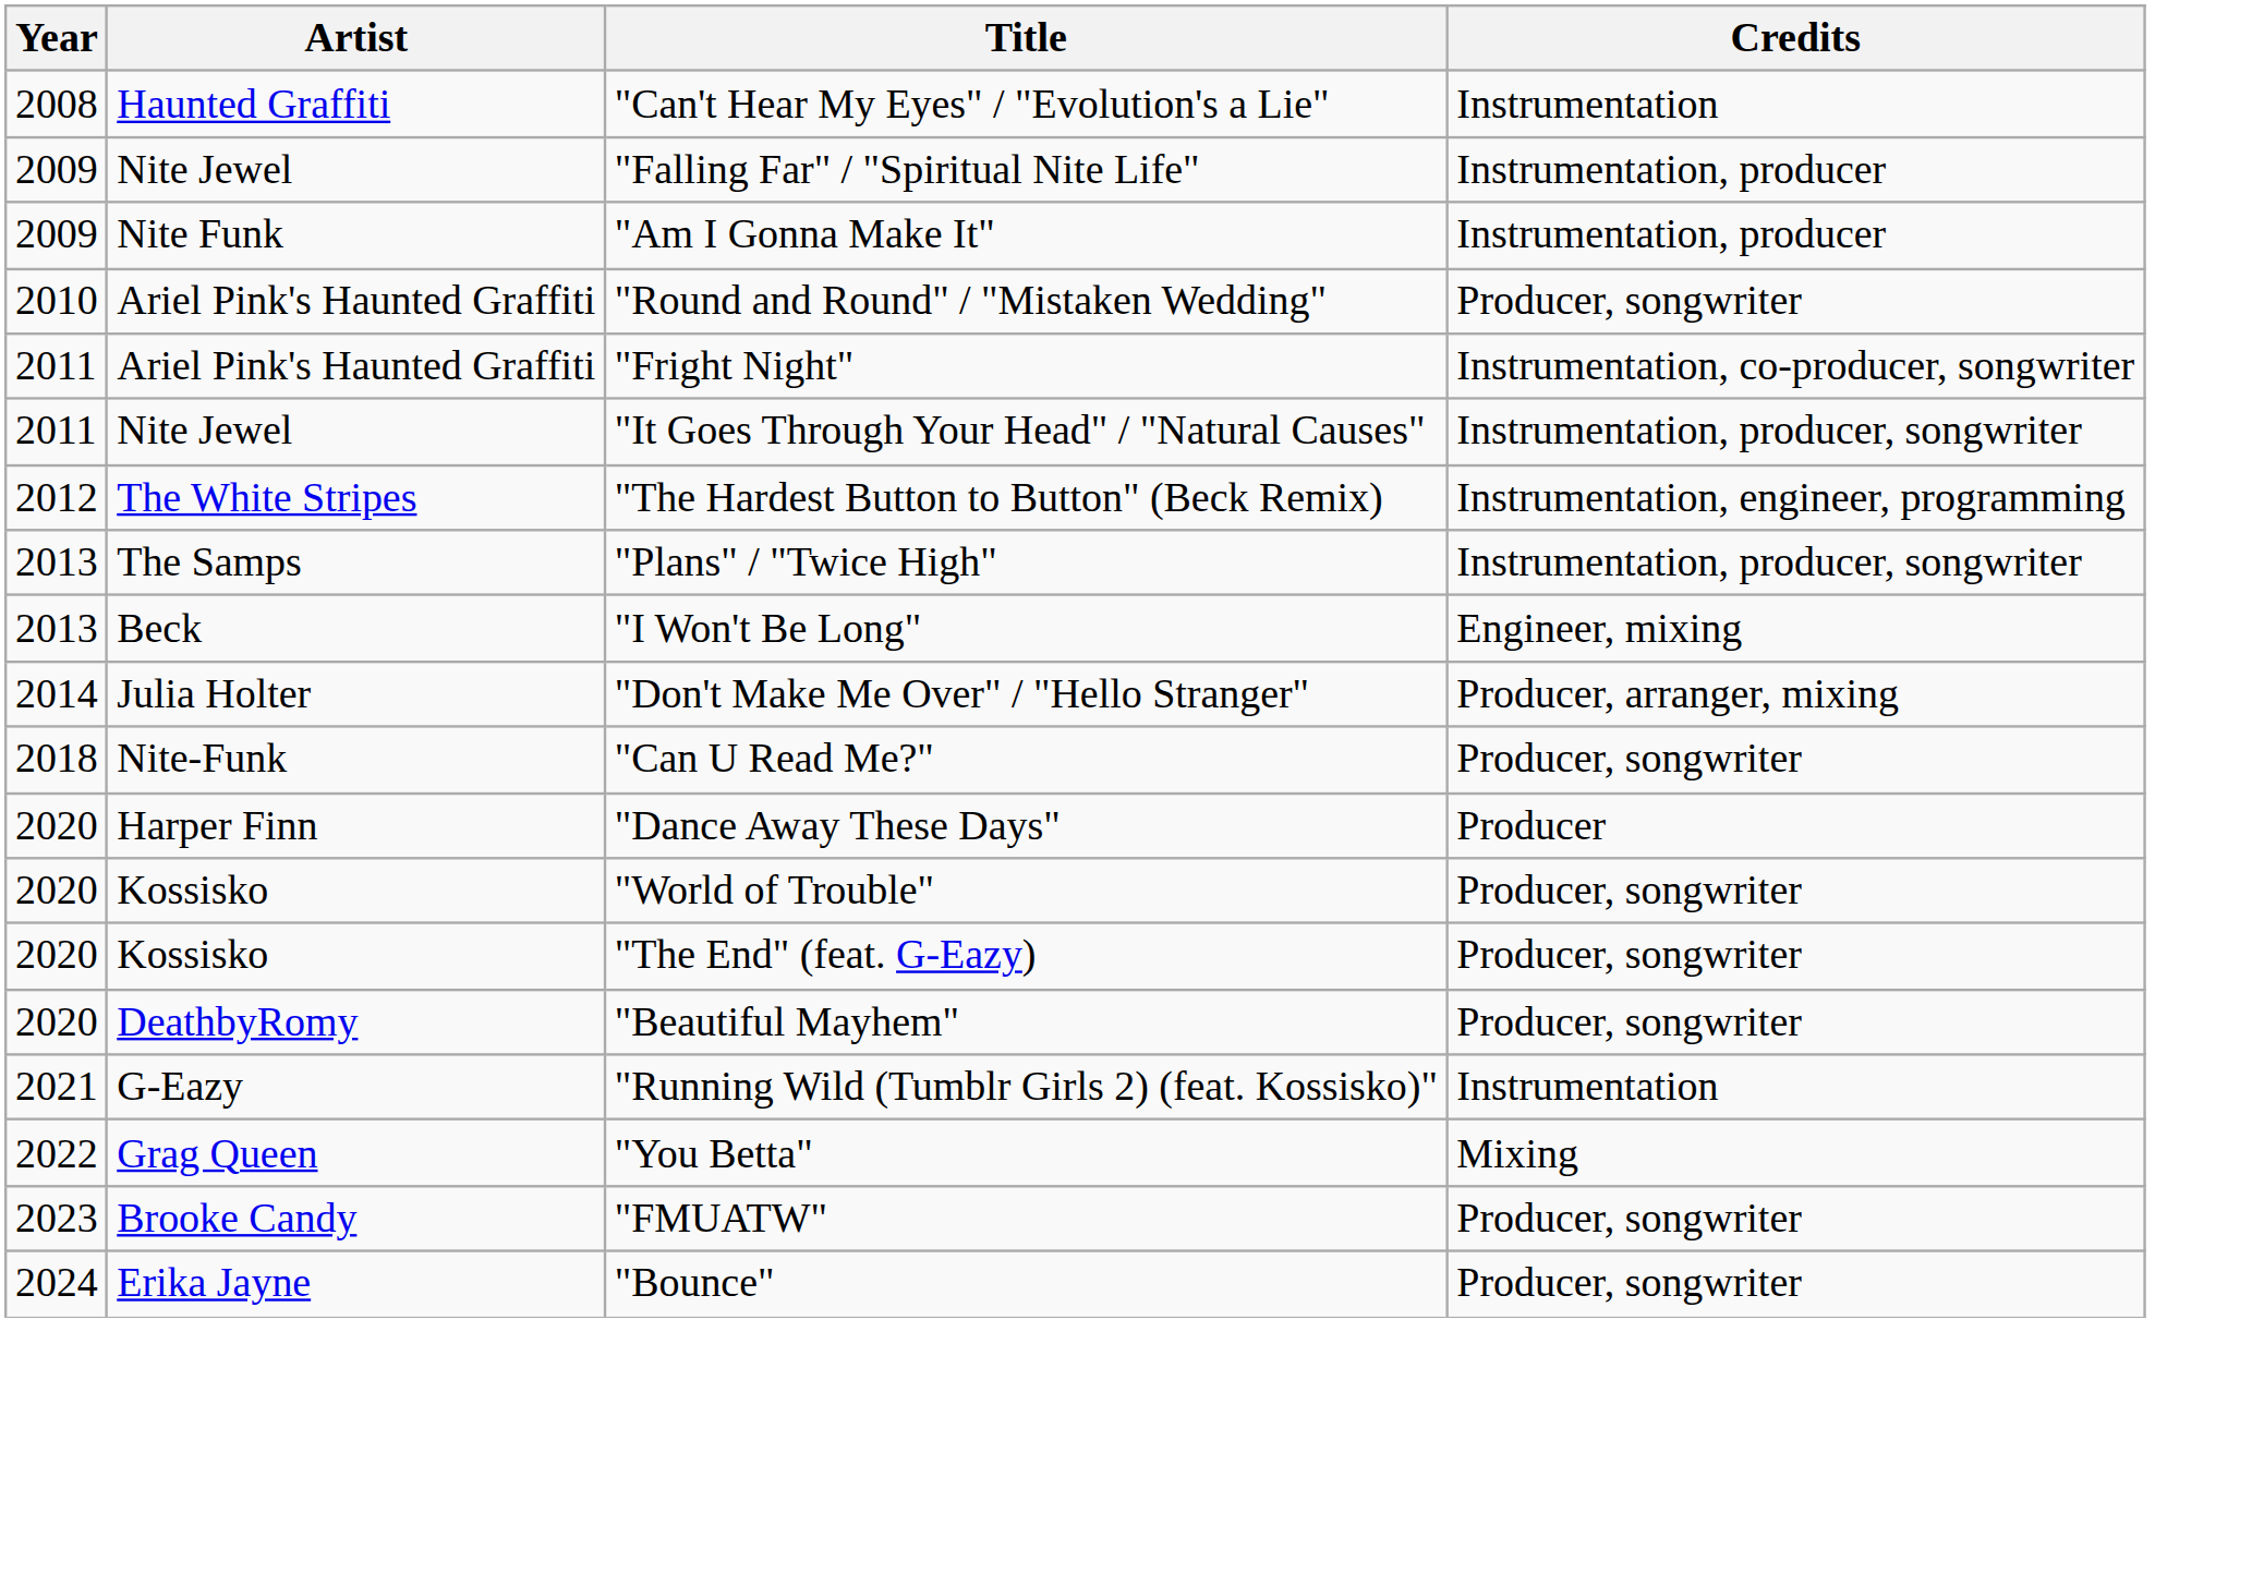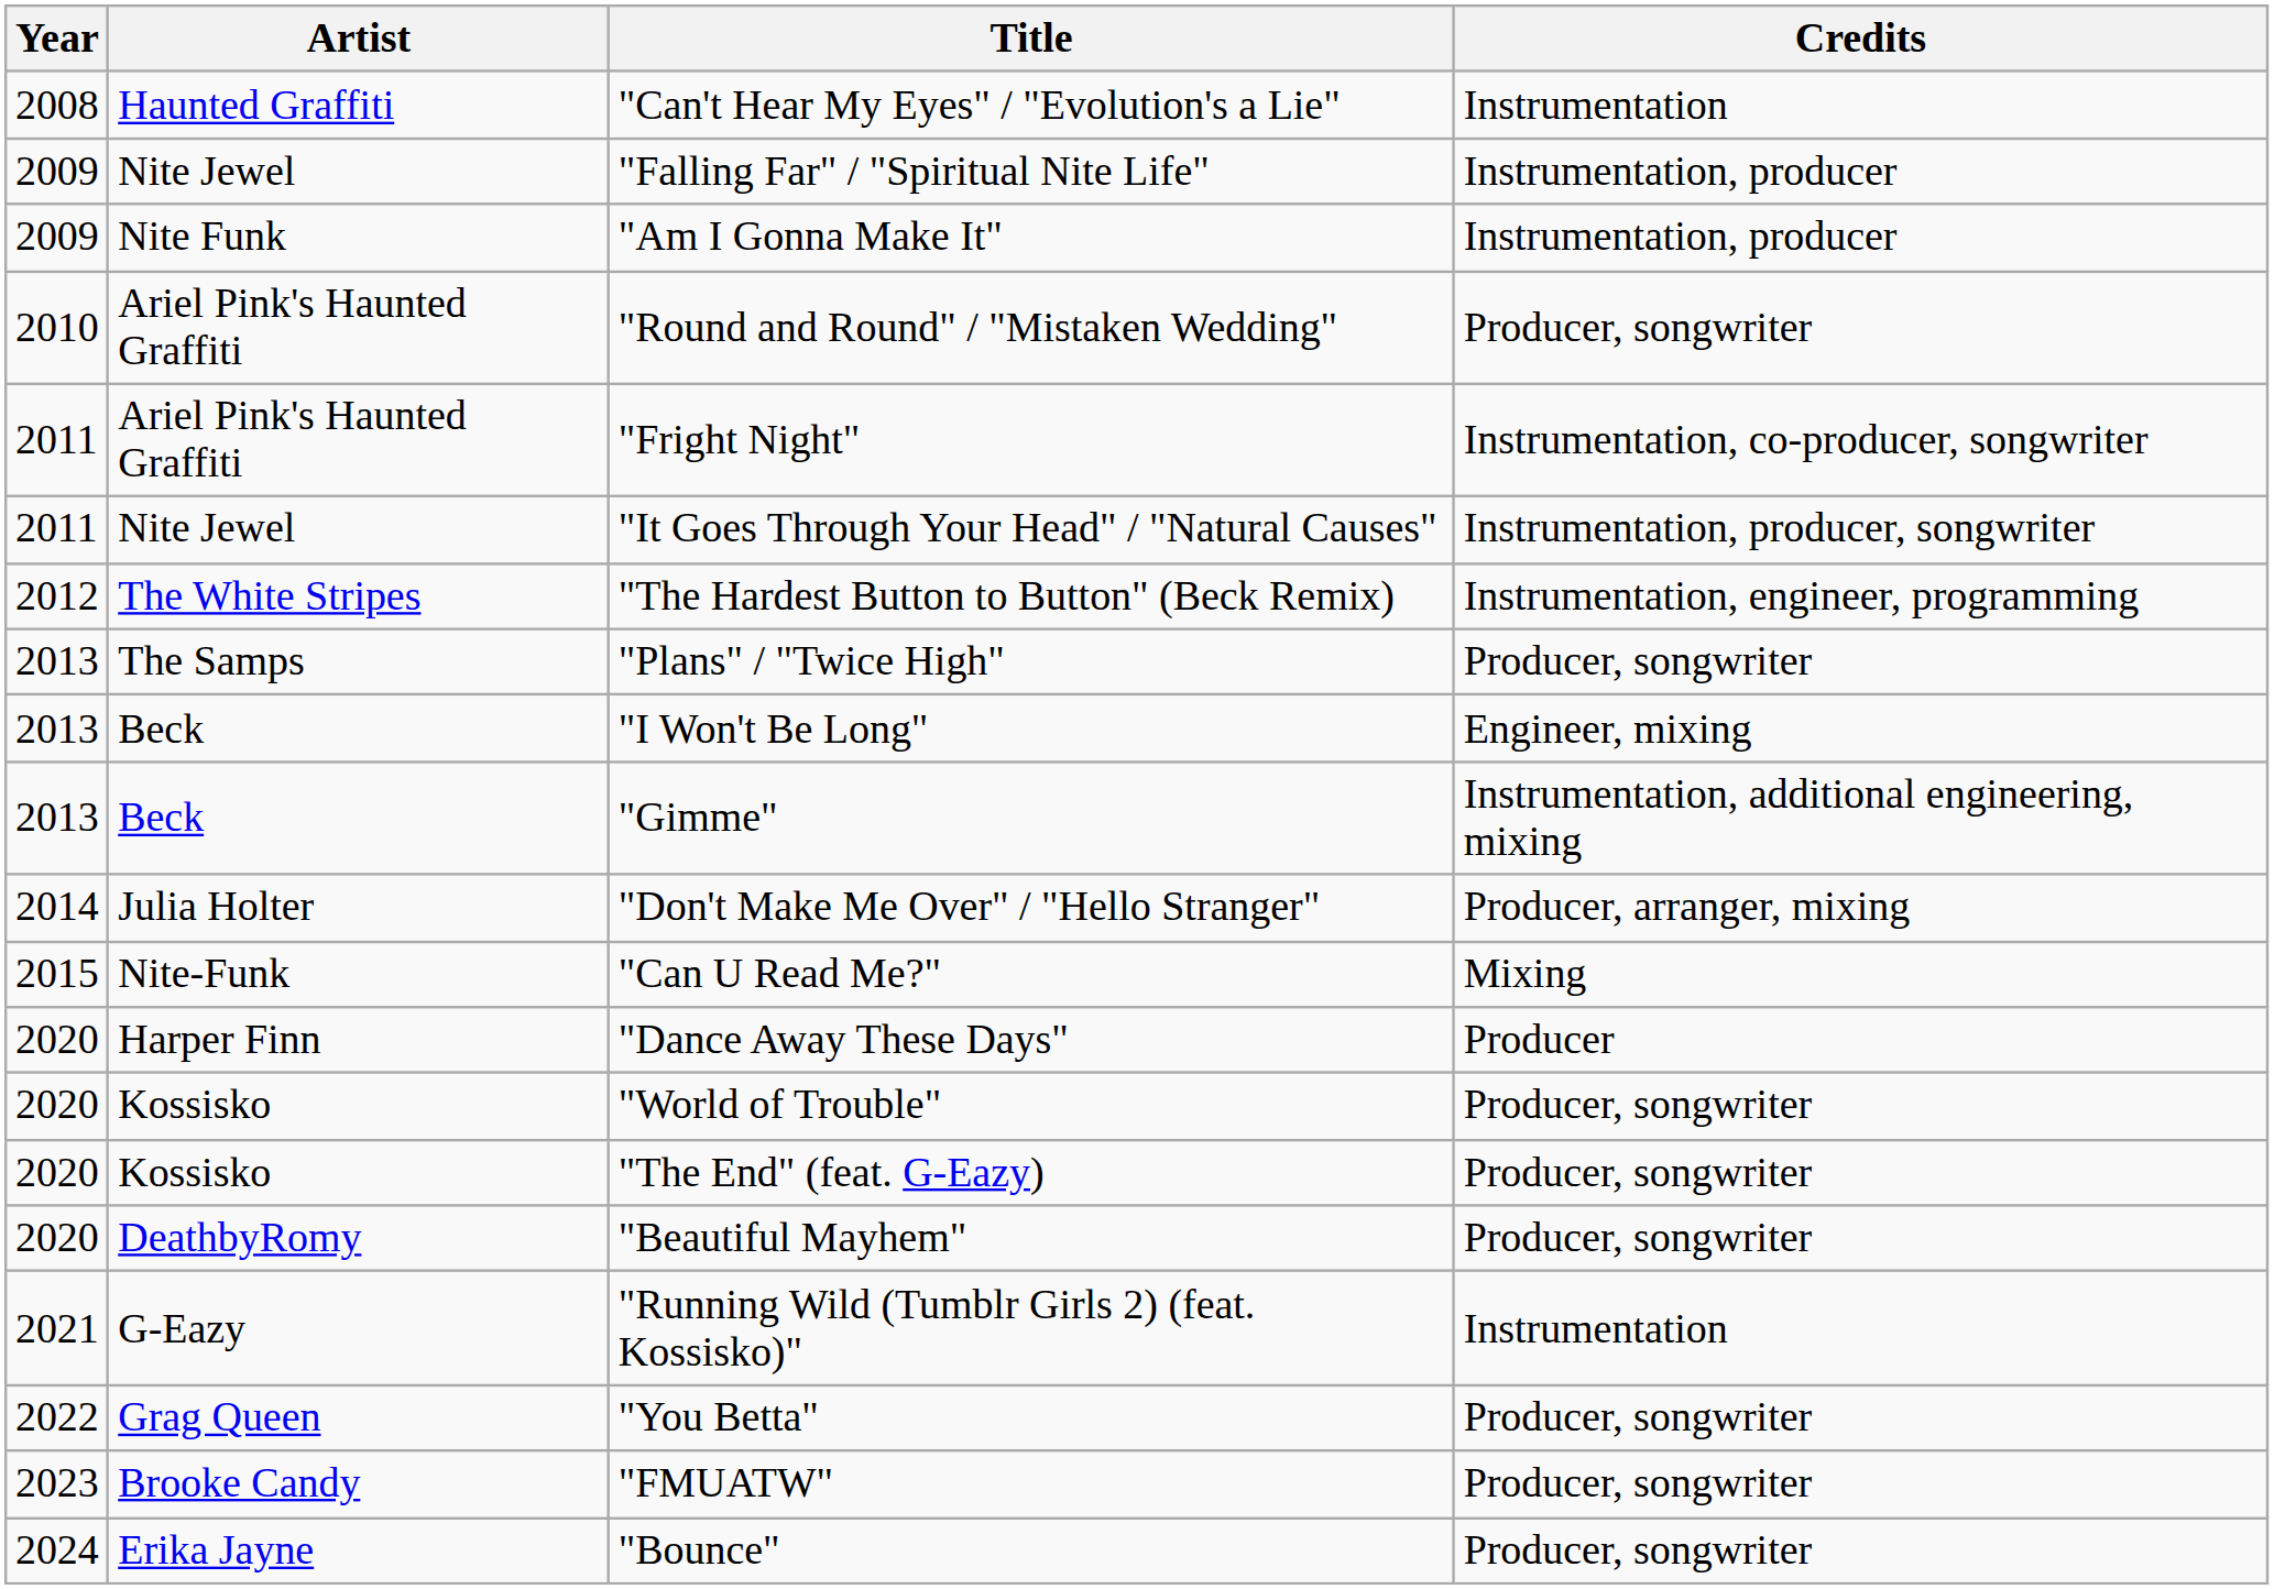 <table class="wikitable">
 <tr>
 <th>Year</th>
 <th>Artist</th>
 <th>Title</th>
 <th>Credits</th>
 </tr>
 <tr>
 <td>2008</td>
 <td><a href='#'>Haunted Graffiti</a></td>
 <td>"Can't Hear My Eyes" / "Evolution's a Lie"</td>
 <td>Instrumentation</td>
 </tr>
 <tr>
 <td>2009</td>
 <td>Nite Jewel</td>
 <td>"Falling Far" / "Spiritual Nite Life"</td>
 <td>Instrumentation, producer</td>
 </tr>
 <tr>
 <td>2009</td>
 <td>Nite Funk</td>
 <td>"Am I Gonna Make It"</td>
 <td>Instrumentation, producer</td>
 </tr>
 <tr>
 <td>2010</td>
 <td>Ariel Pink's Haunted Graffiti</td>
 <td>"Round and Round" / "Mistaken Wedding"</td>
 <td>Producer, songwriter</td>
 </tr>
 <tr>
 <td>2011</td>
 <td>Ariel Pink's Haunted Graffiti</td>
 <td>"Fright Night"</td>
 <td>Instrumentation, co-producer, songwriter</td>
 </tr>
 <tr>
 <td>2011</td>
 <td>Nite Jewel</td>
 <td>"It Goes Through Your Head" / "Natural Causes"</td>
 <td>Instrumentation, producer, songwriter</td>
 </tr>
 <tr>
 <td>2012</td>
 <td><a href='#'>The White Stripes</a></td>
 <td>"The Hardest Button to Button" (Beck Remix)</td>
 <td>Instrumentation, engineer, programming</td>
 </tr>
 <tr>
 <td>2013</td>
 <td>The Samps</td>
 <td>"Plans" / "Twice High"</td>
-<td>Instrumentation, producer, songwriter</td>
+<td>Producer, songwriter</td>
 </tr>
 <tr>
 <td>2013</td>
 <td>Beck</td>
 <td>"I Won't Be Long"</td>
 <td>Engineer, mixing</td>
 </tr>
 <tr>
+<td>2013</td>
+<td><a href='#'>Beck</a></td>
+<td>"Gimme"</td>
+<td>Instrumentation, additional engineering, mixing</td>
+</tr>
+<tr>
 <td>2014</td>
 <td>Julia Holter</td>
 <td>"Don't Make Me Over" / "Hello Stranger"</td>
 <td>Producer, arranger, mixing</td>
 </tr>
 <tr>
-<td>2018</td>
+<td>2015</td>
 <td>Nite-Funk</td>
 <td>"Can U Read Me?"</td>
-<td>Producer, songwriter</td>
+<td>Mixing</td>
 </tr>
 <tr>
 <td>2020</td>
 <td>Harper Finn</td>
 <td>"Dance Away These Days"</td>
 <td>Producer</td>
 </tr>
 <tr>
 <td>2020</td>
 <td>Kossisko</td>
 <td>"World of Trouble"</td>
 <td>Producer, songwriter</td>
 </tr>
 <tr>
 <td>2020</td>
 <td>Kossisko</td>
 <td>"The End" (feat. <a href='#'>G-Eazy</a>)</td>
 <td>Producer, songwriter</td>
 </tr>
 <tr>
 <td>2020</td>
 <td><a href='#'>DeathbyRomy</a></td>
 <td>"Beautiful Mayhem"</td>
 <td>Producer, songwriter</td>
 </tr>
 <tr>
 <td>2021</td>
 <td>G-Eazy</td>
 <td>"Running Wild (Tumblr Girls 2) (feat. Kossisko)"</td>
 <td>Instrumentation</td>
 </tr>
 <tr>
 <td>2022</td>
 <td><a href='#'>Grag Queen</a></td>
 <td>"You Betta"</td>
-<td>Mixing</td>
+<td>Producer, songwriter</td>
 </tr>
 <tr>
 <td>2023</td>
 <td><a href='#'>Brooke Candy</a></td>
 <td>"FMUATW"</td>
 <td>Producer, songwriter</td>
 </tr>
 <tr>
 <td>2024</td>
 <td><a href='#'>Erika Jayne</a></td>
 <td>"Bounce"</td>
 <td>Producer, songwriter</td>
 </tr>
 </table>
